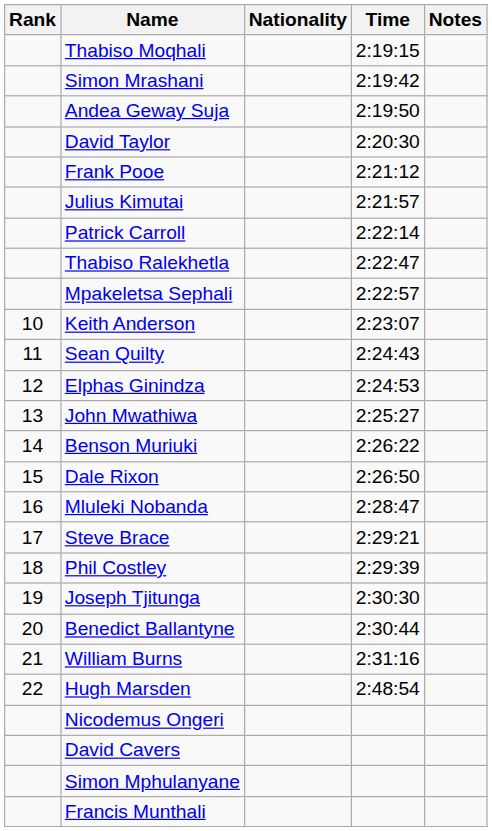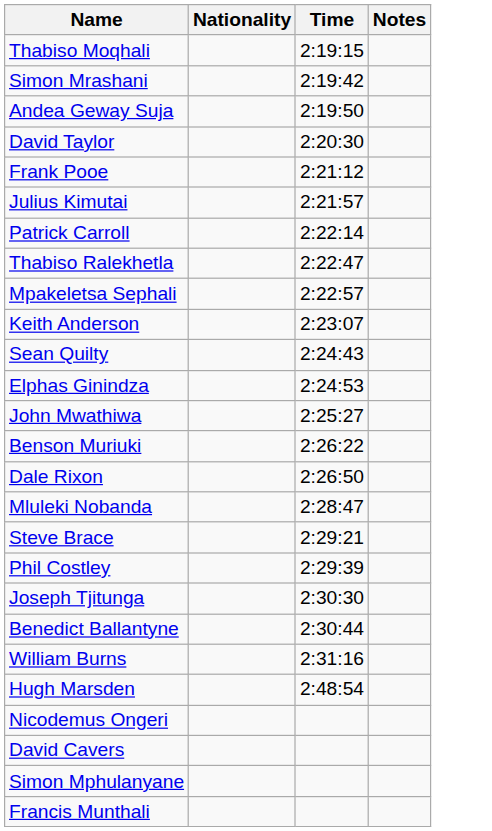 <table class="wikitable sortable" style="text-align:center">
 <tr>
-<th>Rank</th>
 <th>Name</th>
 <th>Nationality</th>
 <th>Time</th>
 <th>Notes</th>
 </tr>
 <tr>
-<td></td>
 <td align=left><a href='#'>Thabiso Moqhali</a></td>
 <td align=left></td>
 <td>2:19:15</td>
 <td></td>
 </tr>
 <tr>
-<td></td>
 <td align=left><a href='#'>Simon Mrashani</a></td>
 <td align=left></td>
 <td>2:19:42</td>
 <td></td>
 </tr>
 <tr>
-<td></td>
 <td align=left><a href='#'>Andea Geway Suja</a></td>
 <td align=left></td>
 <td>2:19:50</td>
 <td></td>
 </tr>
 <tr>
-<td></td>
 <td align=left><a href='#'>David Taylor</a></td>
 <td align=left></td>
 <td>2:20:30</td>
 <td></td>
 </tr>
 <tr>
-<td></td>
 <td align=left><a href='#'>Frank Pooe</a></td>
 <td align=left></td>
 <td>2:21:12</td>
 <td></td>
 </tr>
 <tr>
-<td></td>
 <td align=left><a href='#'>Julius Kimutai</a></td>
 <td align=left></td>
 <td>2:21:57</td>
 <td></td>
 </tr>
 <tr>
-<td></td>
 <td align=left><a href='#'>Patrick Carroll</a></td>
 <td align=left></td>
 <td>2:22:14</td>
 <td></td>
 </tr>
 <tr>
-<td></td>
 <td align=left><a href='#'>Thabiso Ralekhetla</a></td>
 <td align=left></td>
 <td>2:22:47</td>
 <td></td>
 </tr>
 <tr>
-<td></td>
 <td align=left><a href='#'>Mpakeletsa Sephali</a></td>
 <td align=left></td>
 <td>2:22:57</td>
 <td></td>
 </tr>
 <tr>
-<td>10</td>
 <td align=left><a href='#'>Keith Anderson</a></td>
 <td align=left></td>
 <td>2:23:07</td>
 <td></td>
 </tr>
 <tr>
-<td>11</td>
 <td align=left><a href='#'>Sean Quilty</a></td>
 <td align=left></td>
 <td>2:24:43</td>
 <td></td>
 </tr>
 <tr>
-<td>12</td>
 <td align=left><a href='#'>Elphas Ginindza</a></td>
 <td align=left></td>
 <td>2:24:53</td>
 <td></td>
 </tr>
 <tr>
-<td>13</td>
 <td align=left><a href='#'>John Mwathiwa</a></td>
 <td align=left></td>
 <td>2:25:27</td>
 <td></td>
 </tr>
 <tr>
-<td>14</td>
 <td align=left><a href='#'>Benson Muriuki</a></td>
 <td align=left></td>
 <td>2:26:22</td>
 <td></td>
 </tr>
 <tr>
-<td>15</td>
 <td align=left><a href='#'>Dale Rixon</a></td>
 <td align=left></td>
 <td>2:26:50</td>
 <td></td>
 </tr>
 <tr>
-<td>16</td>
 <td align=left><a href='#'>Mluleki Nobanda</a></td>
 <td align=left></td>
 <td>2:28:47</td>
 <td></td>
 </tr>
 <tr>
-<td>17</td>
 <td align=left><a href='#'>Steve Brace</a></td>
 <td align=left></td>
 <td>2:29:21</td>
 <td></td>
 </tr>
 <tr>
-<td>18</td>
 <td align=left><a href='#'>Phil Costley</a></td>
 <td align=left></td>
 <td>2:29:39</td>
 <td></td>
 </tr>
 <tr>
-<td>19</td>
 <td align=left><a href='#'>Joseph Tjitunga</a></td>
 <td align=left></td>
 <td>2:30:30</td>
 <td></td>
 </tr>
 <tr>
-<td>20</td>
 <td align=left><a href='#'>Benedict Ballantyne</a></td>
 <td align=left></td>
 <td>2:30:44</td>
 <td></td>
 </tr>
 <tr>
-<td>21</td>
 <td align=left><a href='#'>William Burns</a></td>
 <td align=left></td>
 <td>2:31:16</td>
 <td></td>
 </tr>
 <tr>
-<td>22</td>
 <td align=left><a href='#'>Hugh Marsden</a></td>
 <td align=left></td>
 <td>2:48:54</td>
 <td></td>
 </tr>
 <tr>
-<td></td>
 <td align=left><a href='#'>Nicodemus Ongeri</a></td>
 <td align=left></td>
 <td></td>
 <td></td>
 </tr>
 <tr>
-<td></td>
 <td align=left><a href='#'>David Cavers</a></td>
 <td align=left></td>
 <td></td>
 <td></td>
 </tr>
 <tr>
-<td></td>
 <td align=left><a href='#'>Simon Mphulanyane</a></td>
 <td align=left></td>
 <td></td>
 <td></td>
 </tr>
 <tr>
-<td></td>
 <td align=left><a href='#'>Francis Munthali</a></td>
 <td align=left></td>
 <td></td>
 <td></td>
 </tr>
 </table>
